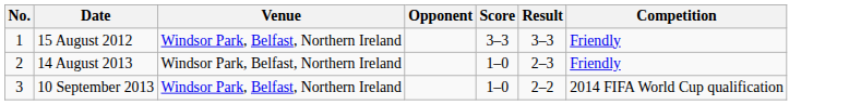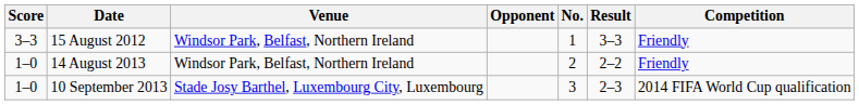 <table class="wikitable sortable">
 <tr>
-<th scope="col">No.</th>
+<th scope="col">Score</th>
 <th scope="col">Date</th>
 <th scope="col">Venue</th>
 <th scope="col">Opponent</th>
-<th scope="col">Score</th>
+<th scope="col">No.</th>
 <th scope="col">Result</th>
 <th scope="col">Competition</th>
 </tr>
 <tr>
-<td style="text-align:center">1</td>
+<td style="text-align:center">3–3</td>
 <td>15 August 2012</td>
 <td><a href='#'>Windsor Park</a>, <a href='#'>Belfast</a>, Northern Ireland</td>
 <td></td>
-<td style="text-align:center">3–3</td>
+<td style="text-align:center">1</td>
 <td style="text-align:center">3–3</td>
 <td><a href='#'>Friendly</a></td>
 </tr>
 <tr>
-<td style="text-align:center">2</td>
+<td style="text-align:center">1–0</td>
 <td>14 August 2013</td>
 <td>Windsor Park, Belfast, Northern Ireland</td>
 <td></td>
-<td style="text-align:center">1–0</td>
-<td style="text-align:center">2–3</td>
+<td style="text-align:center">2</td>
+<td style="text-align:center">2–2</td>
 <td><a href='#'>Friendly</a></td>
 </tr>
 <tr>
+<td style="text-align:center">1–0</td>
+<td>10 September 2013</td>
+<td><a href='#'>Stade Josy Barthel</a>, <a href='#'>Luxembourg City</a>, Luxembourg</td>
+<td></td>
 <td style="text-align:center">3</td>
-<td>10 September 2013</td>
-<td><a href='#'>Windsor Park</a>, <a href='#'>Belfast</a>, Northern Ireland</td>
-<td></td>
-<td style="text-align:center">1–0</td>
-<td style="text-align:center">2–2</td>
+<td style="text-align:center">2–3</td>
 <td>2014 FIFA World Cup qualification</td>
 </tr>
 </table>
